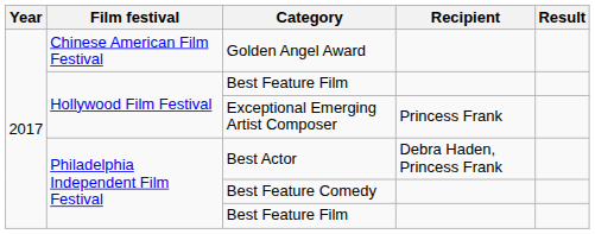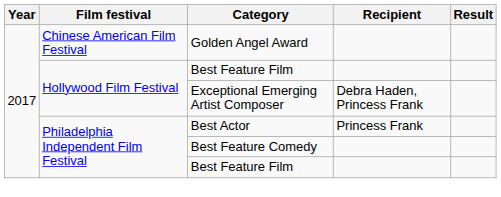 <table class="wikitable">
 <tr>
 <th>Year</th>
 <th>Film festival</th>
 <th>Category</th>
 <th>Recipient</th>
 <th>Result</th>
 </tr>
 <tr>
 <td rowspan="6">2017</td>
 <td><a href='#'>Chinese American Film Festival</a></td>
 <td>Golden Angel Award</td>
 <td></td>
 <td></td>
 </tr>
 <tr>
 <td rowspan="2"><a href='#'>Hollywood Film Festival</a></td>
 <td>Best Feature Film</td>
 <td></td>
 <td></td>
 </tr>
 <tr>
 <td>Exceptional Emerging Artist Composer</td>
-<td>Princess Frank</td>
+<td>Debra Haden, Princess Frank</td>
 <td></td>
 </tr>
 <tr>
 <td rowspan="3"><a href='#'>Philadelphia Independent Film Festival</a></td>
 <td>Best Actor</td>
-<td>Debra Haden, Princess Frank</td>
+<td>Princess Frank</td>
 <td></td>
 </tr>
 <tr>
 <td>Best Feature Comedy</td>
 <td></td>
 <td></td>
 </tr>
 <tr>
 <td>Best Feature Film</td>
 <td></td>
 <td></td>
 </tr>
 </table>
